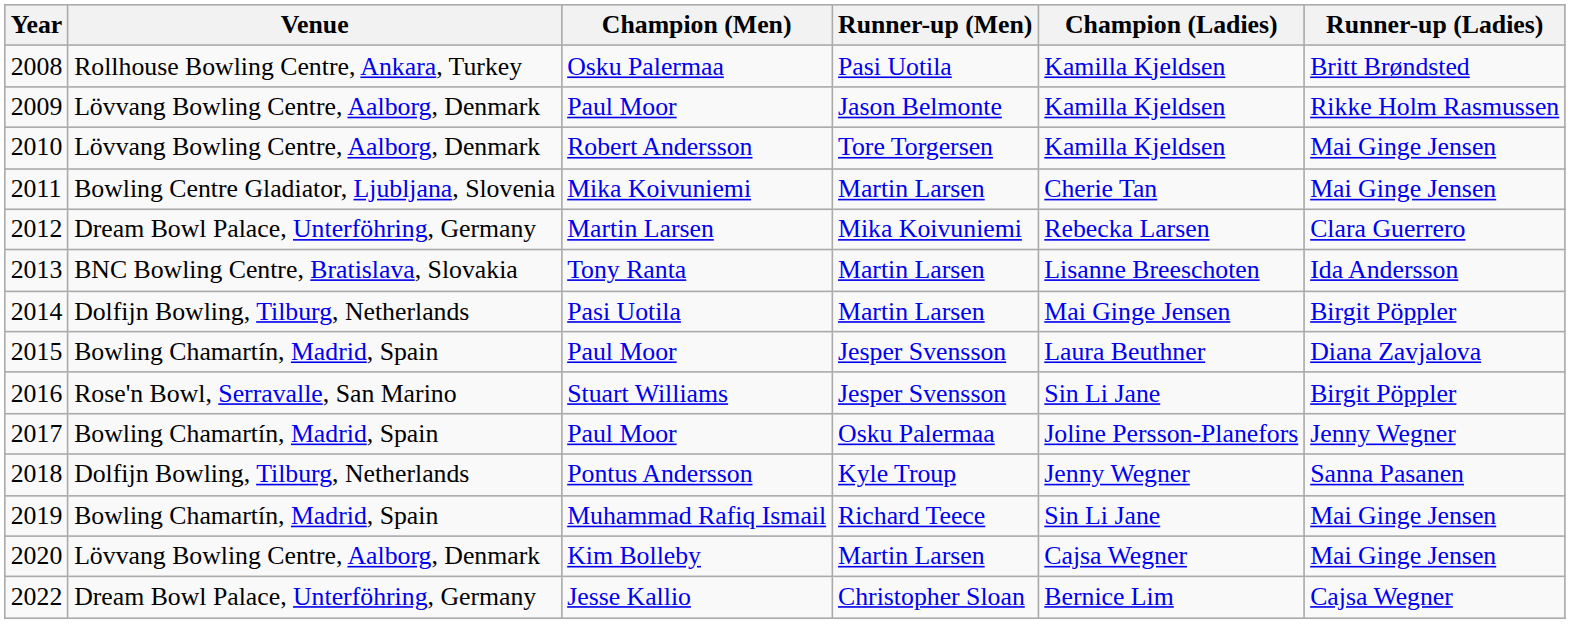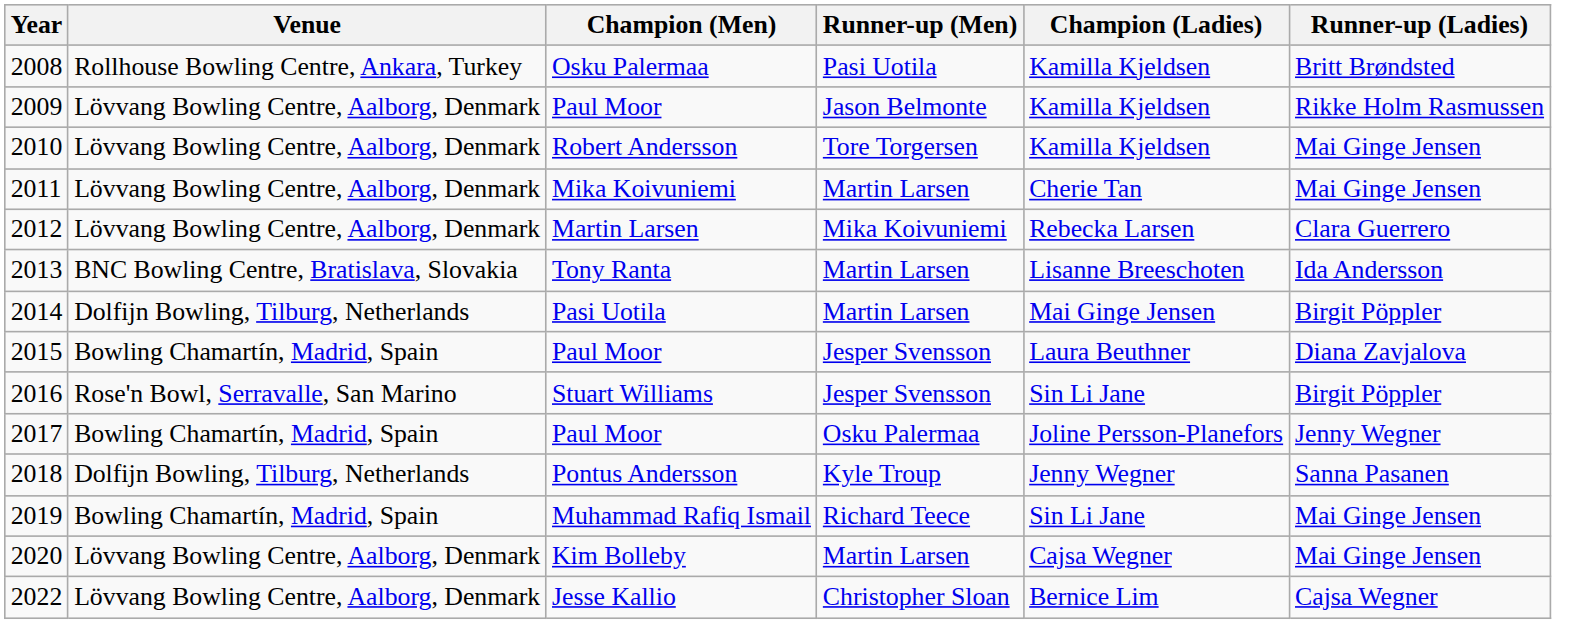 <table class="wikitable">
 <tr>
 <th>Year</th>
 <th>Venue</th>
 <th>Champion (Men)</th>
 <th>Runner-up (Men)</th>
 <th>Champion (Ladies)</th>
 <th>Runner-up (Ladies)</th>
 </tr>
 <tr>
 <td>2008</td>
 <td>Rollhouse Bowling Centre, <a href='#'>Ankara</a>, Turkey</td>
 <td><a href='#'>Osku Palermaa</a></td>
 <td><a href='#'>Pasi Uotila</a></td>
 <td><a href='#'>Kamilla Kjeldsen</a></td>
 <td><a href='#'>Britt Brøndsted</a></td>
 </tr>
 <tr>
 <td>2009</td>
 <td>Lövvang Bowling Centre, <a href='#'>Aalborg</a>, Denmark</td>
 <td><a href='#'>Paul Moor</a></td>
 <td><a href='#'>Jason Belmonte</a></td>
 <td><a href='#'>Kamilla Kjeldsen</a></td>
 <td><a href='#'>Rikke Holm Rasmussen</a></td>
 </tr>
 <tr>
 <td>2010</td>
 <td>Lövvang Bowling Centre, <a href='#'>Aalborg</a>, Denmark</td>
 <td><a href='#'>Robert Andersson</a></td>
 <td><a href='#'>Tore Torgersen</a></td>
 <td><a href='#'>Kamilla Kjeldsen</a></td>
 <td><a href='#'>Mai Ginge Jensen</a></td>
 </tr>
 <tr>
 <td>2011</td>
-<td>Bowling Centre Gladiator, <a href='#'>Ljubljana</a>, Slovenia</td>
+<td>Lövvang Bowling Centre, <a href='#'>Aalborg</a>, Denmark</td>
 <td><a href='#'>Mika Koivuniemi</a></td>
 <td><a href='#'>Martin Larsen</a></td>
 <td><a href='#'>Cherie Tan</a></td>
 <td><a href='#'>Mai Ginge Jensen</a></td>
 </tr>
 <tr>
 <td>2012</td>
-<td>Dream Bowl Palace, <a href='#'>Unterföhring</a>, Germany</td>
+<td>Lövvang Bowling Centre, <a href='#'>Aalborg</a>, Denmark</td>
 <td><a href='#'>Martin Larsen</a></td>
 <td><a href='#'>Mika Koivuniemi</a></td>
 <td><a href='#'>Rebecka Larsen</a></td>
 <td><a href='#'>Clara Guerrero</a></td>
 </tr>
 <tr>
 <td>2013</td>
 <td>BNC Bowling Centre, <a href='#'>Bratislava</a>, Slovakia</td>
 <td><a href='#'>Tony Ranta</a></td>
 <td><a href='#'>Martin Larsen</a></td>
 <td><a href='#'>Lisanne Breeschoten</a></td>
 <td><a href='#'>Ida Andersson</a></td>
 </tr>
 <tr>
 <td>2014</td>
 <td>Dolfijn Bowling, <a href='#'>Tilburg</a>, Netherlands</td>
 <td><a href='#'>Pasi Uotila</a></td>
 <td><a href='#'>Martin Larsen</a></td>
 <td><a href='#'>Mai Ginge Jensen</a></td>
 <td><a href='#'>Birgit Pöppler</a></td>
 </tr>
 <tr>
 <td>2015</td>
 <td>Bowling Chamartín, <a href='#'>Madrid</a>, Spain</td>
 <td><a href='#'>Paul Moor</a></td>
 <td><a href='#'>Jesper Svensson</a></td>
 <td><a href='#'>Laura Beuthner</a></td>
 <td><a href='#'>Diana Zavjalova</a></td>
 </tr>
 <tr>
 <td>2016</td>
 <td>Rose'n Bowl, <a href='#'>Serravalle</a>, San Marino</td>
 <td><a href='#'>Stuart Williams</a></td>
 <td><a href='#'>Jesper Svensson</a></td>
 <td><a href='#'>Sin Li Jane</a></td>
 <td><a href='#'>Birgit Pöppler</a></td>
 </tr>
 <tr>
 <td>2017</td>
 <td>Bowling Chamartín, <a href='#'>Madrid</a>, Spain</td>
 <td><a href='#'>Paul Moor</a></td>
 <td><a href='#'>Osku Palermaa</a></td>
 <td><a href='#'>Joline Persson-Planefors</a></td>
 <td><a href='#'>Jenny Wegner</a></td>
 </tr>
 <tr>
 <td>2018</td>
 <td>Dolfijn Bowling, <a href='#'>Tilburg</a>, Netherlands</td>
 <td><a href='#'>Pontus Andersson</a></td>
 <td><a href='#'>Kyle Troup</a></td>
 <td><a href='#'>Jenny Wegner</a></td>
 <td><a href='#'>Sanna Pasanen</a></td>
 </tr>
 <tr>
 <td>2019</td>
 <td>Bowling Chamartín, <a href='#'>Madrid</a>, Spain</td>
 <td><a href='#'>Muhammad Rafiq Ismail</a></td>
 <td><a href='#'>Richard Teece</a></td>
 <td><a href='#'>Sin Li Jane</a></td>
 <td><a href='#'>Mai Ginge Jensen</a></td>
 </tr>
 <tr>
 <td>2020</td>
 <td>Lövvang Bowling Centre, <a href='#'>Aalborg</a>, Denmark</td>
 <td><a href='#'>Kim Bolleby</a></td>
 <td><a href='#'>Martin Larsen</a></td>
 <td><a href='#'>Cajsa Wegner</a></td>
 <td><a href='#'>Mai Ginge Jensen</a></td>
 </tr>
 <tr>
 <td>2022</td>
-<td>Dream Bowl Palace, <a href='#'>Unterföhring</a>, Germany</td>
+<td>Lövvang Bowling Centre, <a href='#'>Aalborg</a>, Denmark</td>
 <td><a href='#'>Jesse Kallio</a></td>
 <td><a href='#'>Christopher Sloan</a></td>
 <td><a href='#'>Bernice Lim</a></td>
 <td><a href='#'>Cajsa Wegner</a></td>
 </tr>
 </table>
